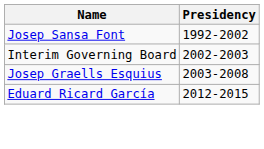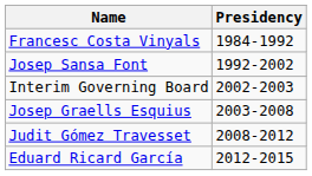 <table class="wikitable">
 <tr>
 <th>Name</th>
 <th>Presidency</th>
+</tr>
+<tr>
+<td><a href='#'>Francesc Costa Vinyals</a></td>
+<td>1984-1992</td>
 </tr>
 <tr>
 <td><a href='#'>Josep Sansa Font</a></td>
 <td>1992-2002</td>
 </tr>
 <tr>
 <td>Interim Governing Board</td>
 <td>2002-2003</td>
 </tr>
 <tr>
 <td><a href='#'>Josep Graells Esquius</a></td>
 <td>2003-2008</td>
 </tr>
 <tr>
+<td><a href='#'>Judit Gómez Travesset</a></td>
+<td>2008-2012</td>
+</tr>
+<tr>
 <td><a href='#'>Eduard Ricard García</a></td>
 <td>2012-2015</td>
 </tr>
 </table>
